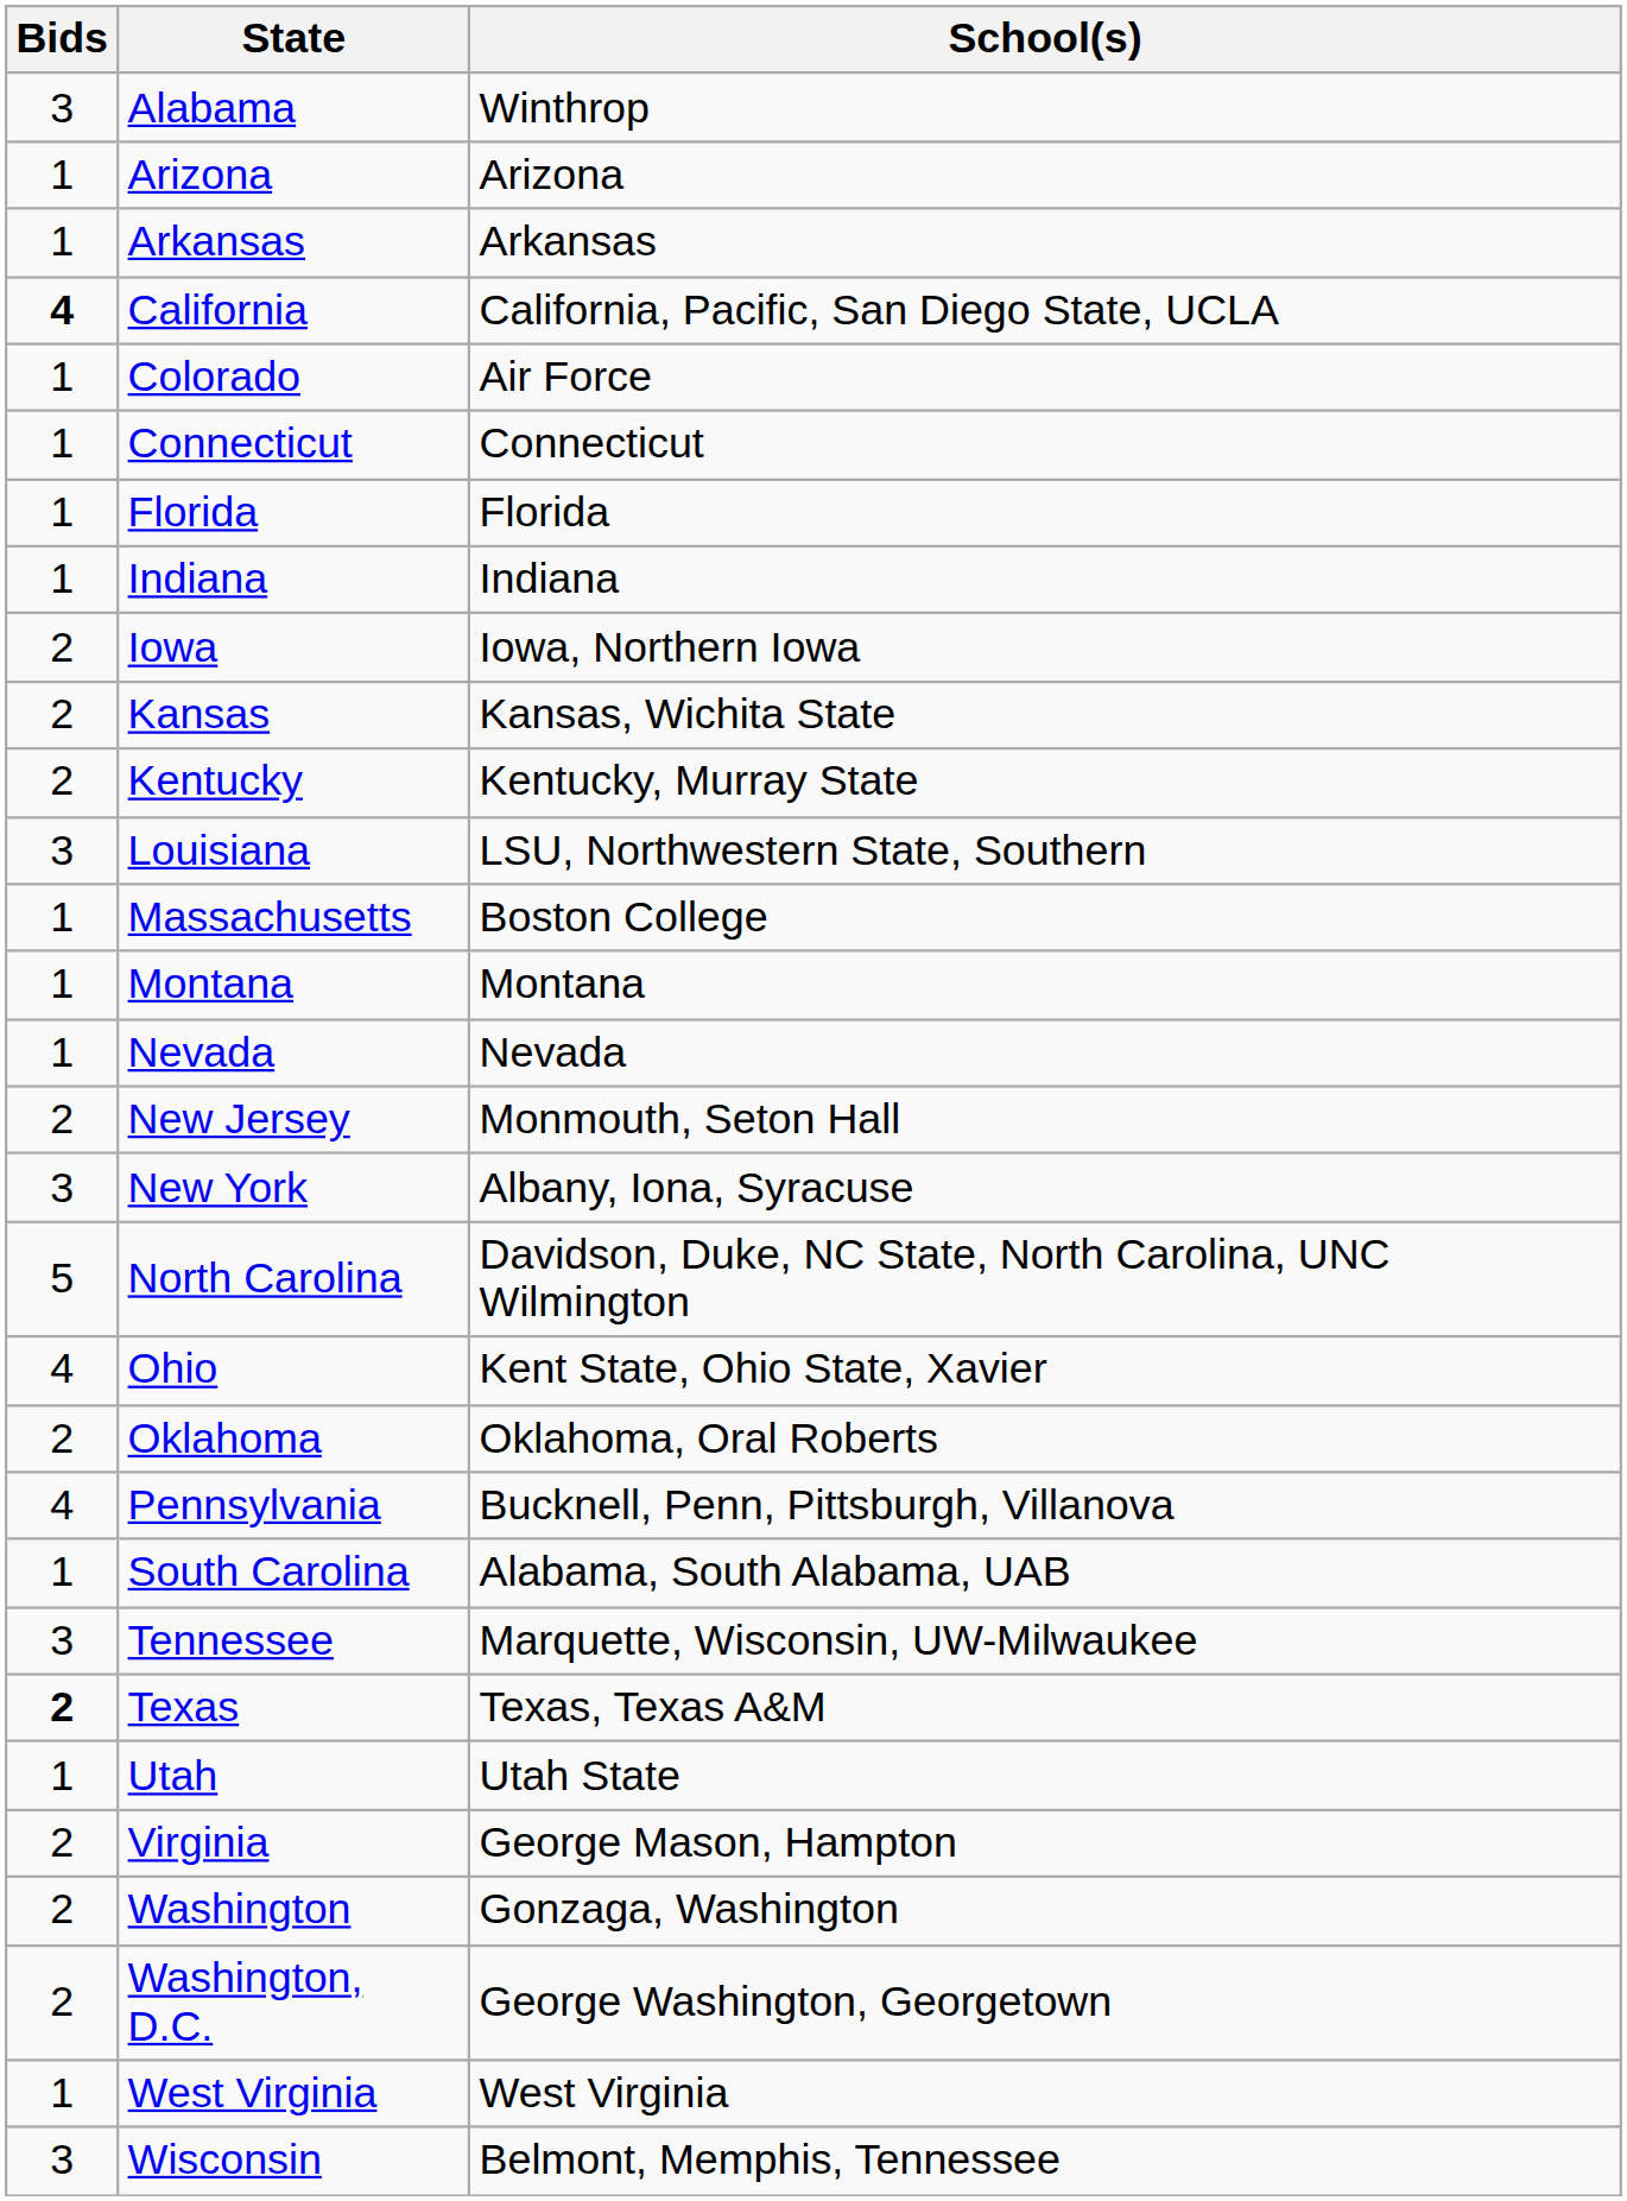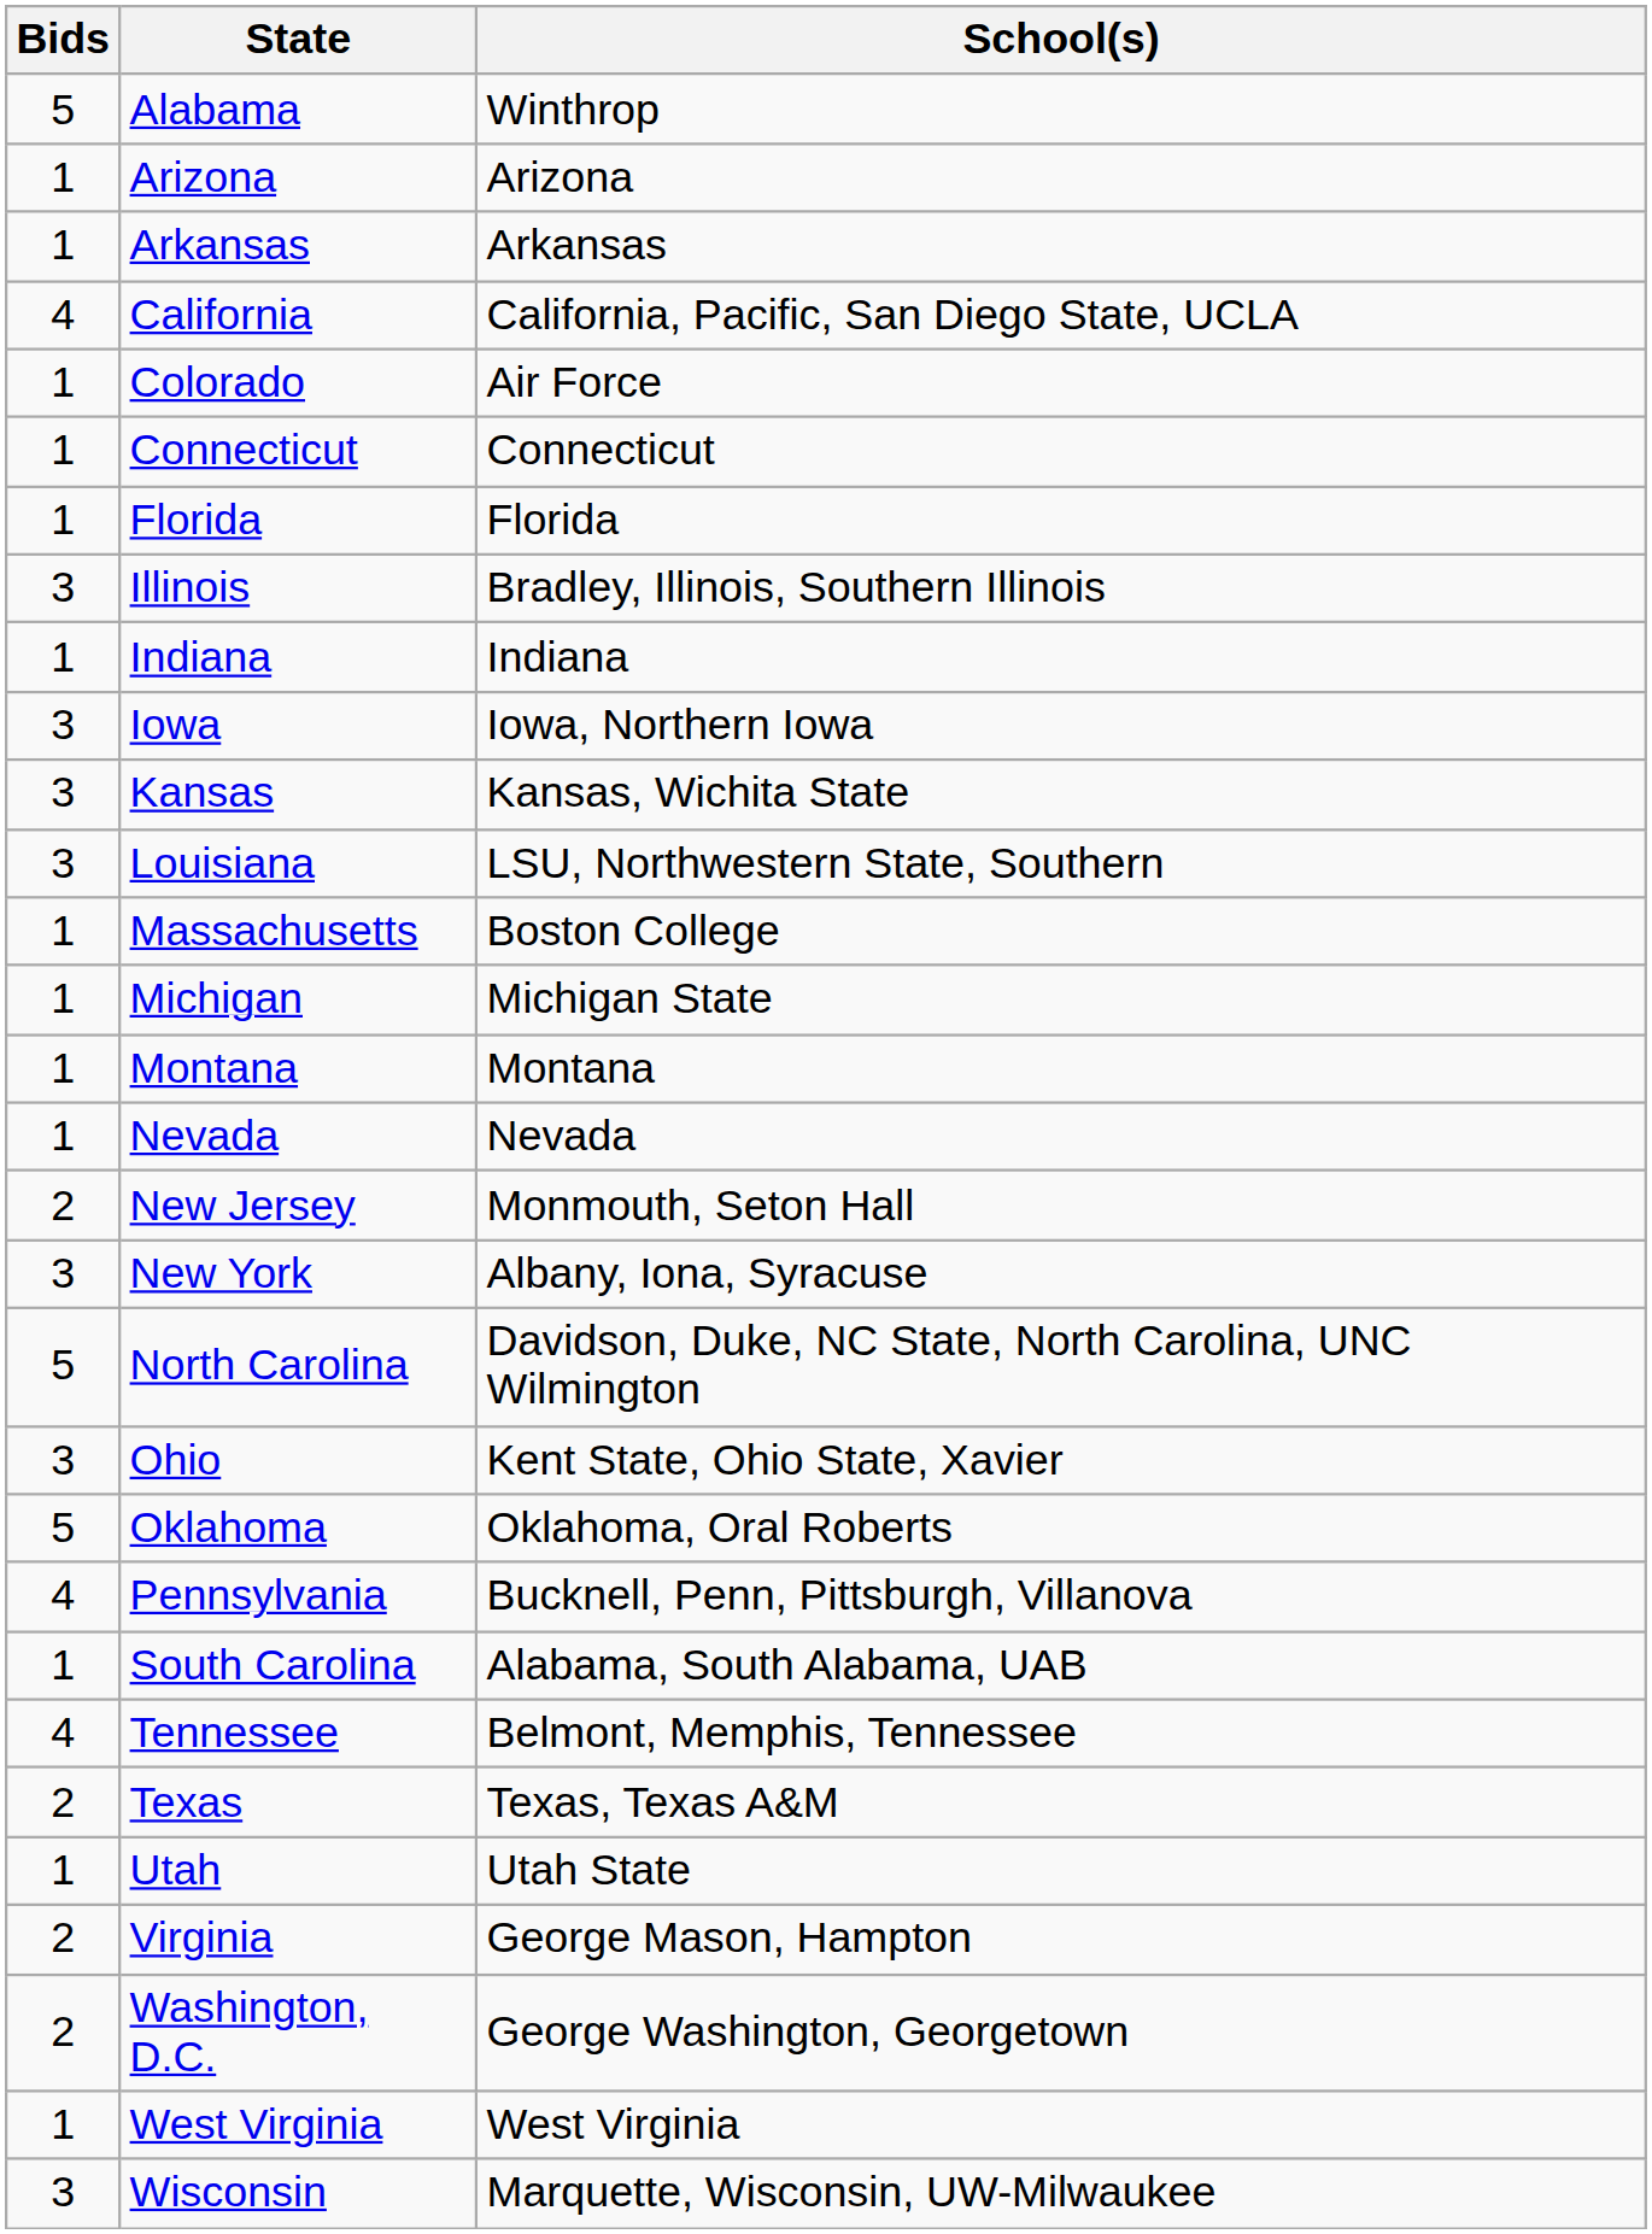 <table class="wikitable sortable">
 <tr>
 <th>Bids</th>
 <th>State</th>
 <th>School(s)</th>
 </tr>
 <tr>
-<td align="center">3</td>
+<td align="center">5</td>
 <td><a href='#'>Alabama</a></td>
 <td>Winthrop</td>
 </tr>
 <tr>
 <td align="center">1</td>
 <td><a href='#'>Arizona</a></td>
 <td>Arizona</td>
 </tr>
 <tr>
 <td align="center">1</td>
 <td><a href='#'>Arkansas</a></td>
 <td>Arkansas</td>
 </tr>
 <tr>
-<td align="center"><strong>4</strong></td>
+<td align="center">4</td>
 <td><a href='#'>California</a></td>
 <td>California, Pacific, San Diego State, UCLA</td>
 </tr>
 <tr>
 <td align="center">1</td>
 <td><a href='#'>Colorado</a></td>
 <td>Air Force</td>
 </tr>
 <tr>
 <td align="center">1</td>
 <td><a href='#'>Connecticut</a></td>
 <td>Connecticut</td>
 </tr>
 <tr>
 <td align="center">1</td>
 <td><a href='#'>Florida</a></td>
 <td>Florida</td>
 </tr>
 <tr>
+<td align="center">3</td>
+<td><a href='#'>Illinois</a></td>
+<td>Bradley, Illinois, Southern Illinois</td>
+</tr>
+<tr>
 <td align="center">1</td>
 <td><a href='#'>Indiana</a></td>
 <td>Indiana</td>
 </tr>
 <tr>
-<td align="center">2</td>
+<td align="center">3</td>
 <td><a href='#'>Iowa</a></td>
 <td>Iowa, Northern Iowa</td>
 </tr>
 <tr>
-<td align="center">2</td>
+<td align="center">3</td>
 <td><a href='#'>Kansas</a></td>
 <td>Kansas, Wichita State</td>
-</tr>
-<tr>
-<td align="center">2</td>
-<td><a href='#'>Kentucky</a></td>
-<td>Kentucky, Murray State</td>
 </tr>
 <tr>
 <td align="center">3</td>
 <td><a href='#'>Louisiana</a></td>
 <td>LSU, Northwestern State, Southern</td>
 </tr>
 <tr>
 <td align="center">1</td>
 <td><a href='#'>Massachusetts</a></td>
 <td>Boston College</td>
+</tr>
+<tr>
+<td align="center">1</td>
+<td><a href='#'>Michigan</a></td>
+<td>Michigan State</td>
 </tr>
 <tr>
 <td align="center">1</td>
 <td><a href='#'>Montana</a></td>
 <td>Montana</td>
 </tr>
 <tr>
 <td align="center">1</td>
 <td><a href='#'>Nevada</a></td>
 <td>Nevada</td>
 </tr>
 <tr>
 <td align="center">2</td>
 <td><a href='#'>New Jersey</a></td>
 <td>Monmouth, Seton Hall</td>
 </tr>
 <tr>
 <td align="center">3</td>
 <td><a href='#'>New York</a></td>
 <td>Albany, Iona, Syracuse</td>
 </tr>
 <tr>
 <td align="center">5</td>
 <td><a href='#'>North Carolina</a></td>
 <td>Davidson, Duke, NC State, North Carolina, UNC Wilmington</td>
 </tr>
 <tr>
-<td align="center">4</td>
+<td align="center">3</td>
 <td><a href='#'>Ohio</a></td>
 <td>Kent State, Ohio State, Xavier</td>
 </tr>
 <tr>
-<td align="center">2</td>
+<td align="center">5</td>
 <td><a href='#'>Oklahoma</a></td>
 <td>Oklahoma, Oral Roberts</td>
 </tr>
 <tr>
 <td align="center">4</td>
 <td><a href='#'>Pennsylvania</a></td>
 <td>Bucknell, Penn, Pittsburgh, Villanova</td>
 </tr>
 <tr>
 <td align="center">1</td>
 <td><a href='#'>South Carolina</a></td>
 <td>Alabama, South Alabama, UAB</td>
 </tr>
 <tr>
-<td align="center">3</td>
+<td align="center">4</td>
 <td><a href='#'>Tennessee</a></td>
-<td>Marquette, Wisconsin, UW-Milwaukee</td>
+<td>Belmont, Memphis, Tennessee</td>
 </tr>
 <tr>
-<td align="center"><strong>2</strong></td>
+<td align="center">2</td>
 <td><a href='#'>Texas</a></td>
 <td>Texas, Texas A&M</td>
 </tr>
 <tr>
 <td align="center">1</td>
 <td><a href='#'>Utah</a></td>
 <td>Utah State</td>
 </tr>
 <tr>
 <td align="center">2</td>
 <td><a href='#'>Virginia</a></td>
 <td>George Mason, Hampton</td>
 </tr>
 <tr>
 <td align="center">2</td>
-<td><a href='#'>Washington</a></td>
-<td>Gonzaga, Washington</td>
-</tr>
-<tr>
-<td align="center">2</td>
 <td><a href='#'>Washington, D.C.</a></td>
 <td>George Washington, Georgetown</td>
 </tr>
 <tr>
 <td align="center">1</td>
 <td><a href='#'>West Virginia</a></td>
 <td>West Virginia</td>
 </tr>
 <tr>
 <td align="center">3</td>
 <td><a href='#'>Wisconsin</a></td>
-<td>Belmont, Memphis, Tennessee</td>
+<td>Marquette, Wisconsin, UW-Milwaukee</td>
 </tr>
 </table>
